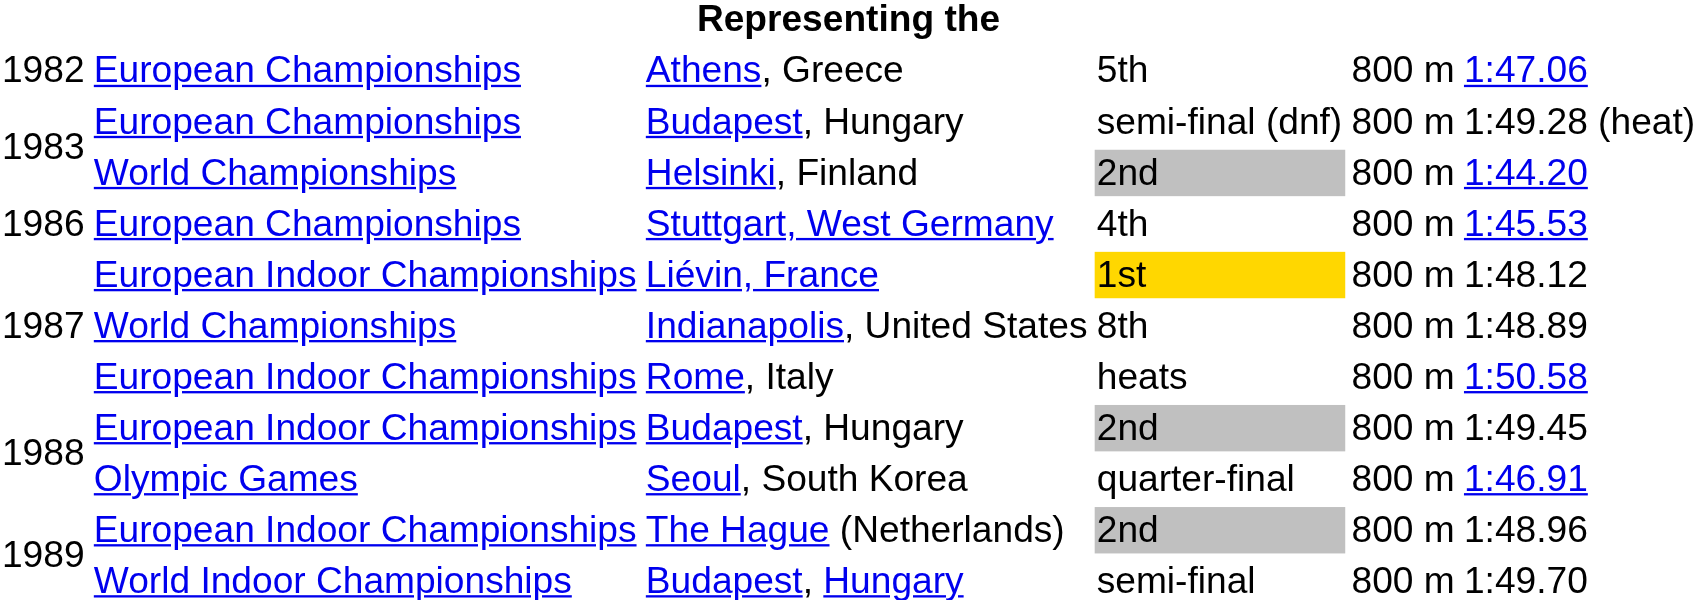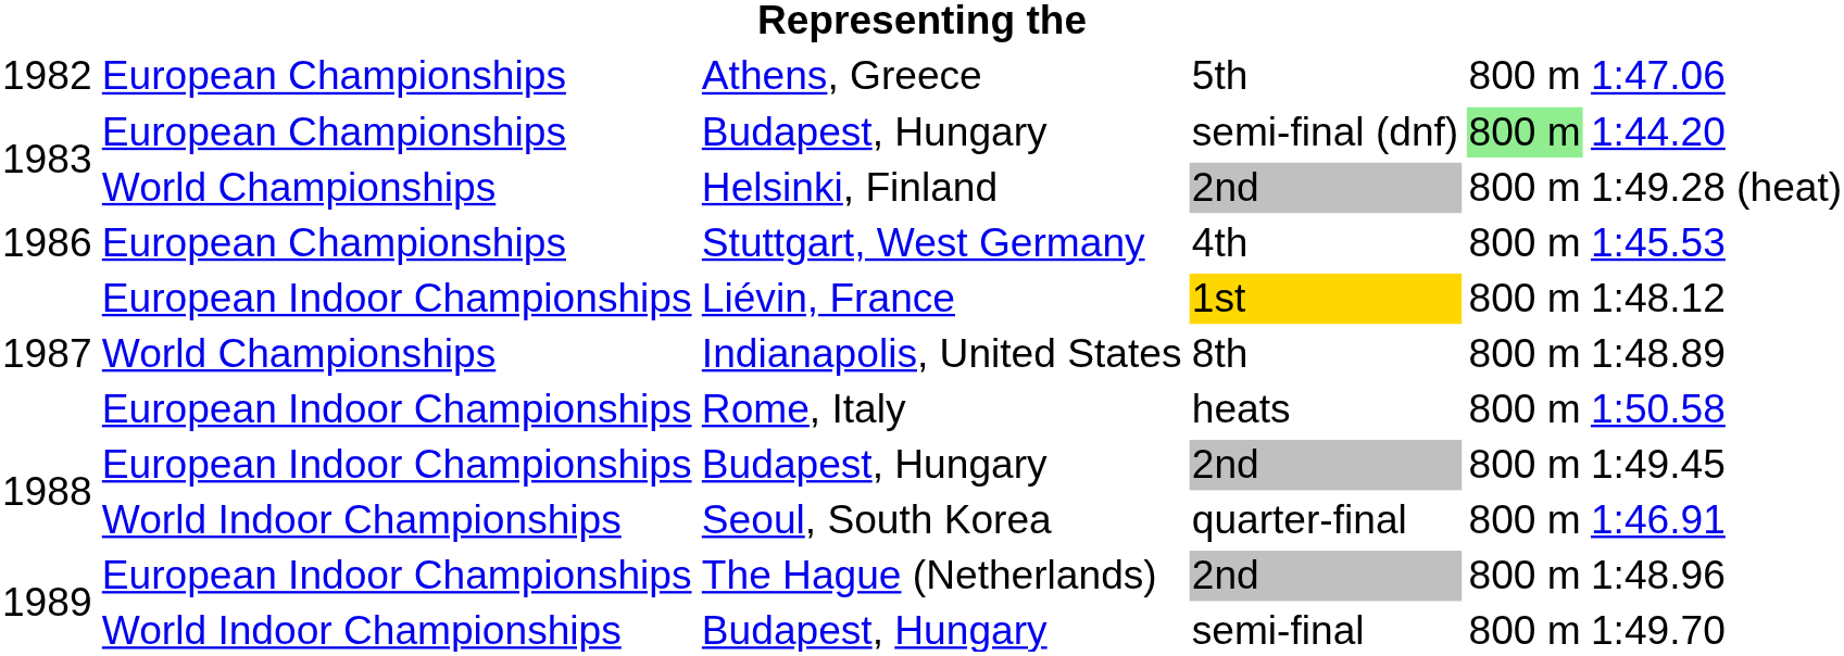 <table>
 <tr>
 <th colspan="6">Representing the </th>
 </tr>
 <tr>
 <td>1982</td>
 <td><a href='#'>European Championships</a></td>
 <td><a href='#'>Athens</a>, Greece</td>
 <td>5th</td>
 <td>800 m</td>
 <td><a href='#'>1:47.06</a></td>
 </tr>
 <tr>
 <td rowspan=2>1983</td>
 <td><a href='#'>European Championships</a></td>
 <td><a href='#'>Budapest</a>, Hungary</td>
 <td>semi-final (dnf)</td>
-<td>800 m</td>
-<td>1:49.28 (heat)</td>
+<td style="background: lightgreen;">800 m</td>
+<td><a href='#'>1:44.20</a></td>
 </tr>
 <tr>
 <td><a href='#'>World Championships</a></td>
 <td><a href='#'>Helsinki</a>, Finland</td>
 <td bgcolor=silver>2nd</td>
 <td>800 m</td>
-<td><a href='#'>1:44.20</a></td>
+<td>1:49.28 (heat)</td>
 </tr>
 <tr>
 <td>1986</td>
 <td><a href='#'>European Championships</a></td>
 <td><a href='#'>Stuttgart, West Germany</a></td>
 <td>4th</td>
 <td>800 m</td>
 <td><a href='#'>1:45.53</a></td>
 </tr>
 <tr>
 <td rowspan=3>1987</td>
 <td><a href='#'>European Indoor Championships</a></td>
 <td><a href='#'>Liévin, France</a></td>
 <td bgcolor=gold>1st</td>
 <td>800 m</td>
 <td>1:48.12</td>
 </tr>
 <tr>
 <td><a href='#'>World Championships</a></td>
 <td><a href='#'>Indianapolis</a>, United States</td>
 <td>8th</td>
 <td>800 m</td>
 <td>1:48.89</td>
 </tr>
 <tr>
 <td><a href='#'>European Indoor Championships</a></td>
 <td><a href='#'>Rome</a>, Italy</td>
 <td>heats</td>
 <td>800 m</td>
 <td><a href='#'>1:50.58</a></td>
 </tr>
 <tr>
 <td rowspan=2>1988</td>
 <td><a href='#'>European Indoor Championships</a></td>
 <td><a href='#'>Budapest</a>, Hungary</td>
 <td bgcolor=silver>2nd</td>
 <td>800 m</td>
 <td>1:49.45</td>
 </tr>
 <tr>
-<td><a href='#'>Olympic Games</a></td>
+<td><a href='#'>World Indoor Championships</a></td>
 <td><a href='#'>Seoul</a>, South Korea</td>
 <td>quarter-final</td>
 <td>800 m</td>
 <td><a href='#'>1:46.91</a></td>
 </tr>
 <tr>
 <td rowspan=2>1989</td>
 <td><a href='#'>European Indoor Championships</a></td>
 <td><a href='#'>The Hague</a> (Netherlands)</td>
 <td bgcolor=silver>2nd</td>
 <td>800 m</td>
 <td>1:48.96</td>
 </tr>
 <tr>
 <td><a href='#'>World Indoor Championships</a></td>
 <td><a href='#'>Budapest</a>, <a href='#'>Hungary</a></td>
 <td>semi-final</td>
 <td>800 m</td>
 <td>1:49.70</td>
 </tr>
 </table>
